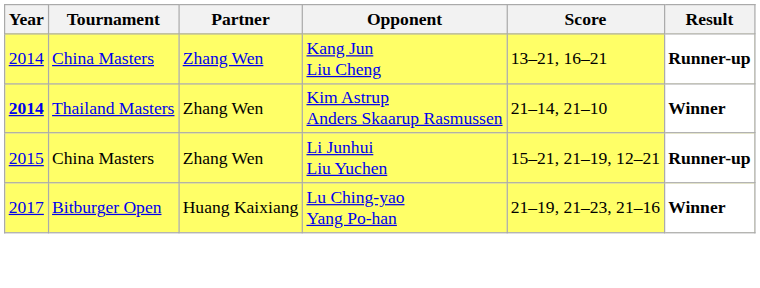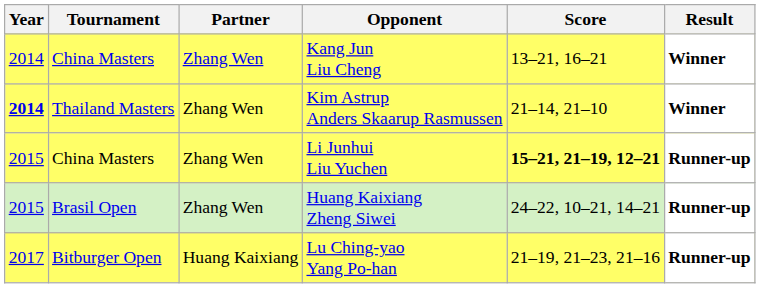 <table class="sortable wikitable" style="font-size: 90%;">
 <tr>
 <th>Year</th>
 <th>Tournament</th>
 <th>Partner</th>
 <th>Opponent</th>
 <th>Score</th>
 <th>Result</th>
 </tr>
 <tr style="background:#FFFF67">
 <td align="center"><a href='#'>2014</a></td>
 <td align="left"><a href='#'>China Masters</a></td>
 <td align="left"> <a href='#'>Zhang Wen</a></td>
 <td align="left"> <a href='#'>Kang Jun</a> <br>  <a href='#'>Liu Cheng</a></td>
 <td align="left">13–21, 16–21</td>
-<td style="text-align:left; background:white"> <strong>Runner-up</strong></td>
+<td style="text-align:left; background:white"> <strong>Winner</strong></td>
 </tr>
 <tr style="background:#FFFF67">
 <td align="center"><strong><a href='#'>2014</a></strong></td>
 <td align="left"><a href='#'>Thailand Masters</a></td>
 <td align="left"> Zhang Wen</td>
 <td align="left"> <a href='#'>Kim Astrup</a> <br>  <a href='#'>Anders Skaarup Rasmussen</a></td>
 <td align="left">21–14, 21–10</td>
 <td style="text-align:left; background:white"> <strong>Winner</strong></td>
 </tr>
 <tr style="background:#FFFF67">
 <td align="center"><a href='#'>2015</a></td>
 <td align="left">China Masters</td>
 <td align="left"> Zhang Wen</td>
 <td align="left"> <a href='#'>Li Junhui</a> <br>  <a href='#'>Liu Yuchen</a></td>
-<td align="left">15–21, 21–19, 12–21</td>
+<td align="left"><strong>15–21, 21–19, 12–21</strong></td>
+<td style="text-align:left; background:white"> <strong>Runner-up</strong></td>
+</tr>
+<tr style="background:#D4F1C5">
+<td align="center"><a href='#'>2015</a></td>
+<td align="left"><a href='#'>Brasil Open</a></td>
+<td align="left"> Zhang Wen</td>
+<td align="left"> <a href='#'>Huang Kaixiang</a> <br>  <a href='#'>Zheng Siwei</a></td>
+<td align="left">24–22, 10–21, 14–21</td>
 <td style="text-align:left; background:white"> <strong>Runner-up</strong></td>
 </tr>
 <tr style="background:#FFFF67">
 <td align="center"><a href='#'>2017</a></td>
 <td align="left"><a href='#'>Bitburger Open</a></td>
 <td align="left"> Huang Kaixiang</td>
 <td align="left"> <a href='#'>Lu Ching-yao</a> <br>  <a href='#'>Yang Po-han</a></td>
 <td align="left">21–19, 21–23, 21–16</td>
-<td style="text-align:left; background:white"> <strong>Winner</strong></td>
+<td style="text-align:left; background:white"> <strong>Runner-up</strong></td>
 </tr>
 </table>
